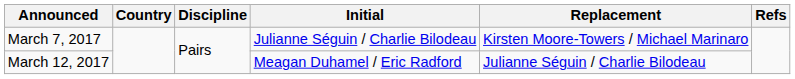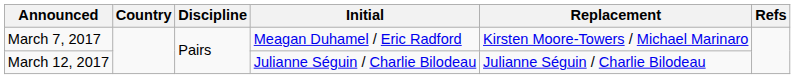 <table class="wikitable">
 <tr>
 <th>Announced</th>
 <th>Country</th>
 <th>Discipline</th>
 <th>Initial</th>
 <th>Replacement</th>
 <th>Refs</th>
 </tr>
 <tr>
 <td>March 7, 2017</td>
 <td rowspan=2></td>
 <td rowspan=2>Pairs</td>
-<td><a href='#'>Julianne Séguin</a> / <a href='#'>Charlie Bilodeau</a></td>
+<td><a href='#'>Meagan Duhamel</a> / <a href='#'>Eric Radford</a></td>
 <td><a href='#'>Kirsten Moore-Towers</a> / <a href='#'>Michael Marinaro</a></td>
 <td rowspan=2></td>
 </tr>
 <tr>
 <td>March 12, 2017</td>
-<td><a href='#'>Meagan Duhamel</a> / <a href='#'>Eric Radford</a></td>
+<td><a href='#'>Julianne Séguin</a> / <a href='#'>Charlie Bilodeau</a></td>
 <td><a href='#'>Julianne Séguin</a> / <a href='#'>Charlie Bilodeau</a></td>
 </tr>
 </table>
